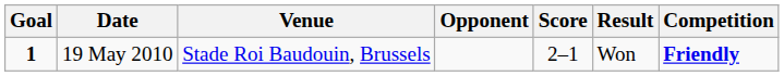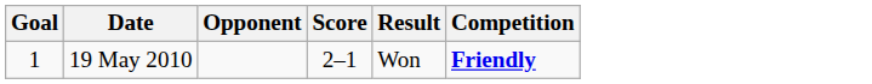 <table class="wikitable sortable">
 <tr>
 <th>Goal</th>
 <th>Date</th>
-<th>Venue</th>
 <th>Opponent</th>
 <th>Score</th>
 <th>Result</th>
 <th>Competition</th>
 </tr>
 <tr>
-<td align="center"><strong>1</strong></td>
+<td align="center">1</td>
 <td>19 May 2010</td>
-<td><a href='#'>Stade Roi Baudouin</a>, <a href='#'>Brussels</a></td>
 <td></td>
 <td align="center">2–1</td>
 <td>Won</td>
 <td><strong><a href='#'>Friendly</a></strong></td>
 </tr>
 </table>
